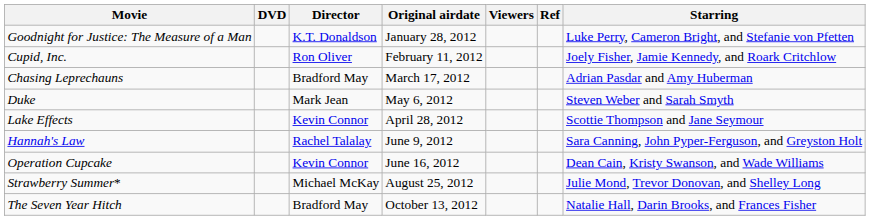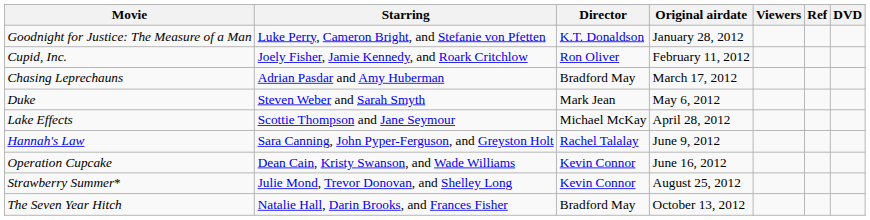 <table class="wikitable sortable">
 <tr>
 <th class="unsortable" scope="col">Movie</th>
-<th class="unsortable" scope="col">DVD</th>
+<th class="unsortable" scope="col">Starring</th>
 <th class="unsortable" scope="col">Director</th>
 <th class="unsortable" scope="col">Original airdate</th>
 <th scope="col">Viewers</th>
 <th class="unsortable" scope="col">Ref</th>
-<th class="unsortable" scope="col">Starring</th>
+<th class="unsortable" scope="col">DVD</th>
 </tr>
 <tr>
 <td><em>Goodnight for Justice: The Measure of a Man</em></td>
-<td></td>
+<td><a href='#'>Luke Perry</a>, <a href='#'>Cameron Bright</a>, and <a href='#'>Stefanie von Pfetten</a></td>
 <td><a href='#'>K.T. Donaldson</a></td>
 <td>January 28, 2012</td>
 <td></td>
 <td></td>
-<td><a href='#'>Luke Perry</a>, <a href='#'>Cameron Bright</a>, and <a href='#'>Stefanie von Pfetten</a></td>
+<td></td>
 </tr>
 <tr>
 <td><em>Cupid, Inc.</em></td>
-<td></td>
+<td><a href='#'>Joely Fisher</a>, <a href='#'>Jamie Kennedy</a>, and <a href='#'>Roark Critchlow</a></td>
 <td><a href='#'>Ron Oliver</a></td>
 <td>February 11, 2012</td>
 <td></td>
 <td></td>
-<td><a href='#'>Joely Fisher</a>, <a href='#'>Jamie Kennedy</a>, and <a href='#'>Roark Critchlow</a></td>
+<td></td>
 </tr>
 <tr>
 <td><em>Chasing Leprechauns</em></td>
-<td></td>
+<td><a href='#'>Adrian Pasdar</a> and <a href='#'>Amy Huberman</a></td>
 <td>Bradford May</td>
 <td>March 17, 2012</td>
 <td></td>
 <td></td>
-<td><a href='#'>Adrian Pasdar</a> and <a href='#'>Amy Huberman</a></td>
+<td></td>
 </tr>
 <tr>
 <td><em>Duke</em></td>
-<td></td>
+<td><a href='#'>Steven Weber</a> and <a href='#'>Sarah Smyth</a></td>
 <td>Mark Jean</td>
 <td>May 6, 2012</td>
 <td></td>
 <td></td>
-<td><a href='#'>Steven Weber</a> and <a href='#'>Sarah Smyth</a></td>
+<td></td>
 </tr>
 <tr>
 <td><em>Lake Effects</em></td>
-<td></td>
-<td><a href='#'>Kevin Connor</a></td>
+<td><a href='#'>Scottie Thompson</a> and <a href='#'>Jane Seymour</a></td>
+<td>Michael McKay</td>
 <td>April 28, 2012</td>
 <td></td>
 <td></td>
-<td><a href='#'>Scottie Thompson</a> and <a href='#'>Jane Seymour</a></td>
+<td></td>
 </tr>
 <tr>
 <td><em><a href='#'>Hannah's Law</a></em></td>
-<td></td>
+<td><a href='#'>Sara Canning</a>, <a href='#'>John Pyper-Ferguson</a>, and <a href='#'>Greyston Holt</a></td>
 <td><a href='#'>Rachel Talalay</a></td>
 <td>June 9, 2012</td>
 <td></td>
 <td></td>
-<td><a href='#'>Sara Canning</a>, <a href='#'>John Pyper-Ferguson</a>, and <a href='#'>Greyston Holt</a></td>
+<td></td>
 </tr>
 <tr>
 <td><em>Operation Cupcake</em></td>
-<td></td>
+<td><a href='#'>Dean Cain</a>, <a href='#'>Kristy Swanson</a>, and <a href='#'>Wade Williams</a></td>
 <td><a href='#'>Kevin Connor</a></td>
 <td>June 16, 2012</td>
 <td></td>
 <td></td>
-<td><a href='#'>Dean Cain</a>, <a href='#'>Kristy Swanson</a>, and <a href='#'>Wade Williams</a></td>
+<td></td>
 </tr>
 <tr>
 <td><em>Strawberry Summer</em>*</td>
-<td></td>
-<td>Michael McKay</td>
+<td><a href='#'>Julie Mond</a>, <a href='#'>Trevor Donovan</a>, and <a href='#'>Shelley Long</a></td>
+<td><a href='#'>Kevin Connor</a></td>
 <td>August 25, 2012</td>
 <td></td>
 <td></td>
-<td><a href='#'>Julie Mond</a>, <a href='#'>Trevor Donovan</a>, and <a href='#'>Shelley Long</a></td>
+<td></td>
 </tr>
 <tr>
 <td><em>The Seven Year Hitch</em></td>
-<td></td>
+<td><a href='#'>Natalie Hall</a>, <a href='#'>Darin Brooks</a>, and <a href='#'>Frances Fisher</a></td>
 <td>Bradford May</td>
 <td>October 13, 2012</td>
 <td></td>
 <td></td>
-<td><a href='#'>Natalie Hall</a>, <a href='#'>Darin Brooks</a>, and <a href='#'>Frances Fisher</a></td>
+<td></td>
 </tr>
 </table>
